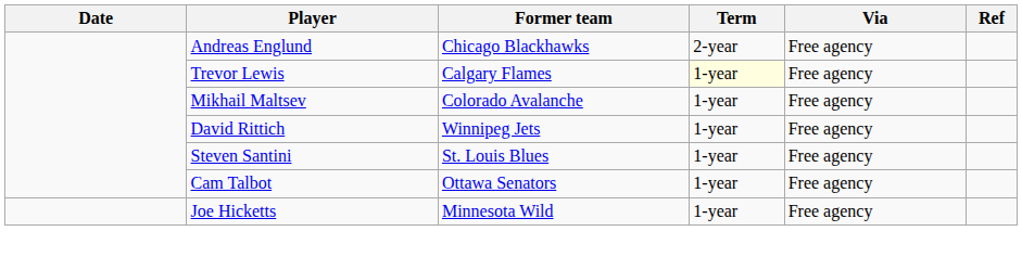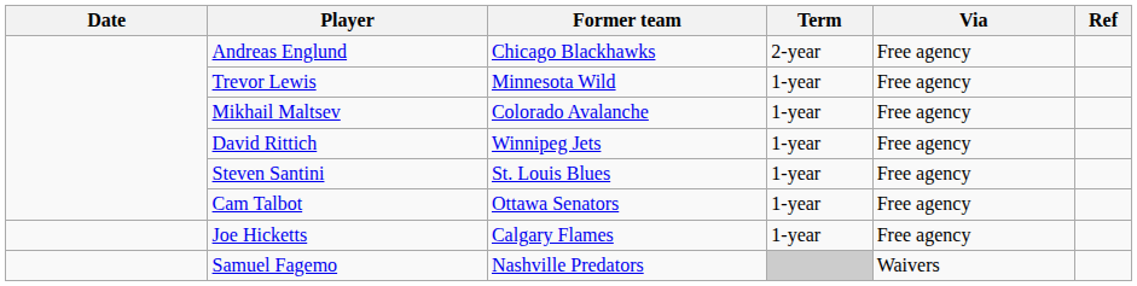 <table class="wikitable">
 <tr style="background:#ddd; text-align:center;">
 <th style="width: 10em;">Date</th>
 <th style="width: 14em;">Player</th>
 <th style="width: 14em;">Former team</th>
 <th style="width: 5em;">Term</th>
 <th style="width: 10em;">Via</th>
 <th style="width: 2.5em;">Ref</th>
 </tr>
 <tr>
 <td rowspan=6></td>
 <td><a href='#'>Andreas Englund</a></td>
 <td><a href='#'>Chicago Blackhawks</a></td>
 <td>2-year</td>
 <td>Free agency</td>
 <td></td>
 </tr>
 <tr>
 <td><a href='#'>Trevor Lewis</a></td>
-<td><a href='#'>Calgary Flames</a></td>
-<td style="background: lightyellow;">1-year</td>
+<td><a href='#'>Minnesota Wild</a></td>
+<td>1-year</td>
 <td>Free agency</td>
 <td></td>
 </tr>
 <tr>
 <td><a href='#'>Mikhail Maltsev</a></td>
 <td><a href='#'>Colorado Avalanche</a></td>
 <td>1-year</td>
 <td>Free agency</td>
 <td></td>
 </tr>
 <tr>
 <td><a href='#'>David Rittich</a></td>
 <td><a href='#'>Winnipeg Jets</a></td>
 <td>1-year</td>
 <td>Free agency</td>
 <td></td>
 </tr>
 <tr>
 <td><a href='#'>Steven Santini</a></td>
 <td><a href='#'>St. Louis Blues</a></td>
 <td>1-year</td>
 <td>Free agency</td>
 <td></td>
 </tr>
 <tr>
 <td><a href='#'>Cam Talbot</a></td>
 <td><a href='#'>Ottawa Senators</a></td>
 <td>1-year</td>
 <td>Free agency</td>
 <td></td>
 </tr>
 <tr>
 <td></td>
 <td><a href='#'>Joe Hicketts</a></td>
-<td><a href='#'>Minnesota Wild</a></td>
+<td><a href='#'>Calgary Flames</a></td>
 <td>1-year</td>
 <td>Free agency</td>
 <td></td>
 </tr>
+<tr>
+<td></td>
+<td><a href='#'>Samuel Fagemo</a></td>
+<td><a href='#'>Nashville Predators</a></td>
+<td style="background:#ccc;"></td>
+<td>Waivers</td>
+<td></td>
+</tr>
 </table>
